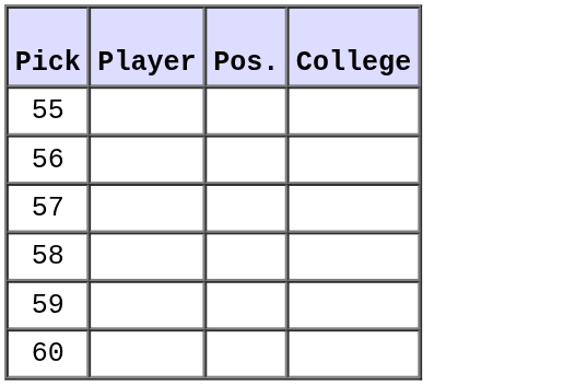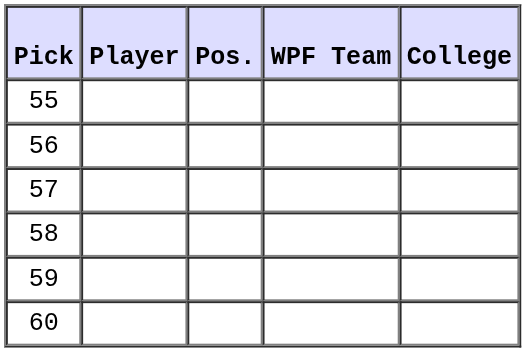 <table style="text-align: center" border="1" cellpadding="3" cellspacing="0">
 <tr>
 <th style="background:#ddf;"><br>Pick</th>
 <th style="background:#ddf;"><br>Player</th>
 <th style="background:#ddf;"><br>Pos.</th>
+<th style="background:#ddf;"><br>WPF Team</th>
 <th style="background:#ddf;"><br>College</th>
 </tr>
 <tr>
 <td>55</td>
+<td></td>
 <td></td>
 <td></td>
 <td></td>
 </tr>
 <tr>
 <td>56</td>
 <td></td>
 <td></td>
 <td></td>
+<td></td>
 </tr>
 <tr>
 <td>57</td>
+<td></td>
 <td></td>
 <td></td>
 <td></td>
 </tr>
 <tr>
 <td>58</td>
 <td></td>
 <td></td>
 <td></td>
+<td></td>
 </tr>
 <tr>
 <td>59</td>
+<td></td>
 <td></td>
 <td></td>
 <td></td>
 </tr>
 <tr>
 <td>60</td>
 <td></td>
 <td></td>
 <td></td>
+<td></td>
 </tr>
 </table>
